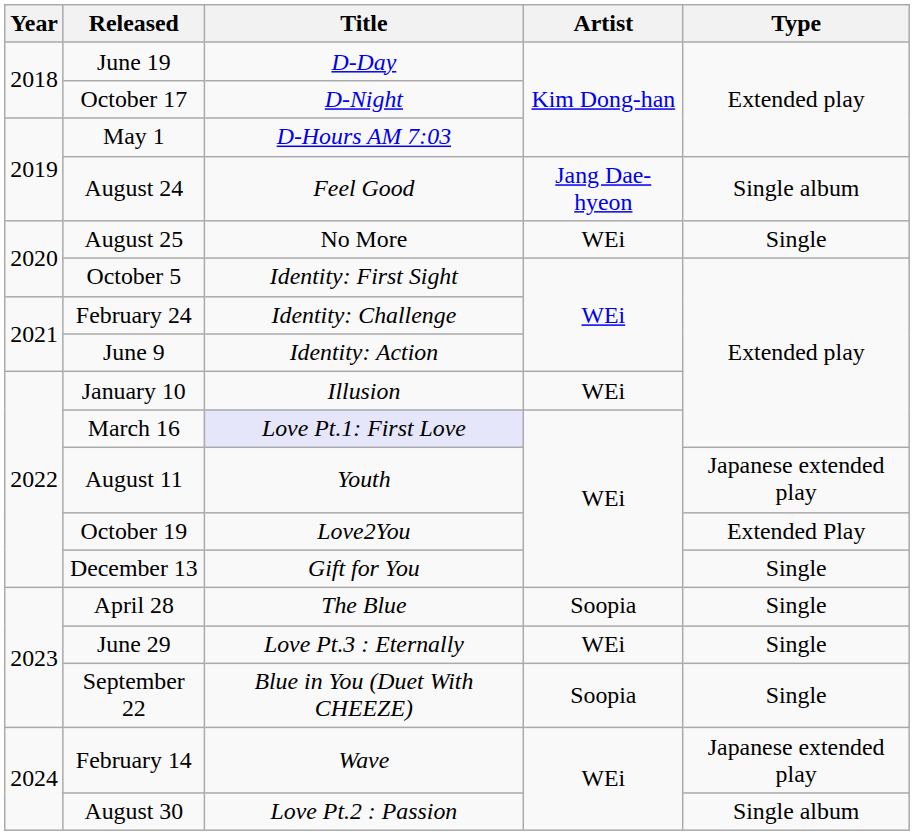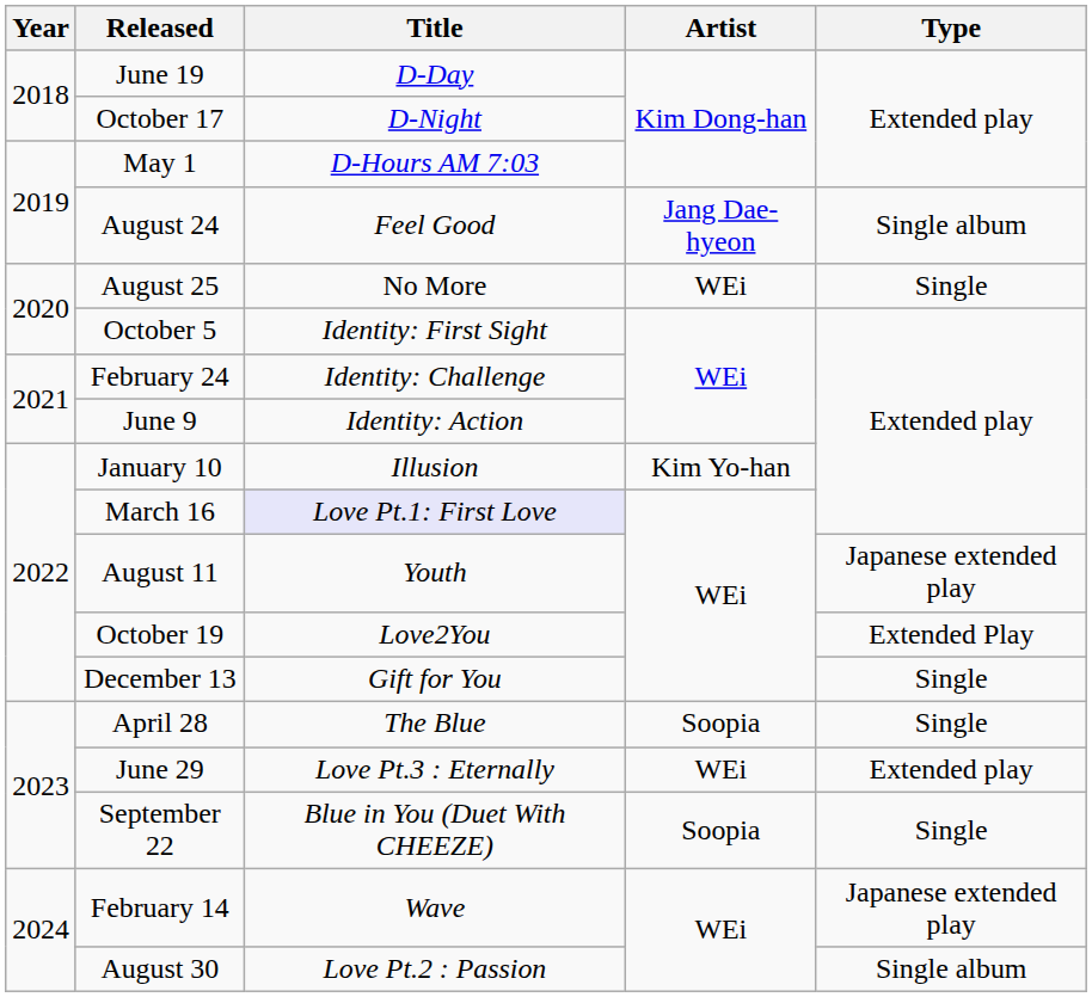 <table class="wikitable plainrowheaders" style="text-align:center;">
 <tr>
 <th>Year</th>
 <th>Released</th>
 <th>Title</th>
 <th>Artist</th>
 <th>Type</th>
 </tr>
 <tr>
 <td rowspan="2">2018</td>
 <td>June 19</td>
 <td><em><a href='#'>D-Day</a></em></td>
 <td rowspan="3"><a href='#'>Kim Dong-han</a></td>
 <td rowspan="3">Extended play</td>
 </tr>
 <tr>
 <td>October 17</td>
 <td><em><a href='#'>D-Night</a></em></td>
 </tr>
 <tr>
 <td rowspan="2">2019</td>
 <td>May 1</td>
 <td><em><a href='#'>D-Hours AM 7:03</a></em></td>
 </tr>
 <tr>
 <td>August 24</td>
 <td><em>Feel Good</em></td>
 <td><a href='#'>Jang Dae-hyeon</a></td>
 <td>Single album</td>
 </tr>
 <tr>
 <td rowspan="2">2020</td>
 <td>August 25</td>
 <td>No More</td>
 <td>WEi</td>
 <td>Single</td>
 </tr>
 <tr>
 <td>October 5</td>
 <td><em>Identity: First Sight</em></td>
 <td rowspan="3"><a href='#'>WEi</a></td>
 <td rowspan="5">Extended play</td>
 </tr>
 <tr>
 <td rowspan="2">2021</td>
 <td>February 24</td>
 <td><em>Identity: Challenge</em></td>
 </tr>
 <tr>
 <td>June 9</td>
 <td><em>Identity: Action</em></td>
 </tr>
 <tr>
 <td rowspan="5">2022</td>
 <td>January 10</td>
 <td><em>Illusion</em></td>
-<td>WEi</td>
+<td>Kim Yo-han</td>
 </tr>
 <tr>
 <td>March 16</td>
 <td style="background: lavender;"><em>Love Pt.1: First Love</em></td>
 <td rowspan="4">WEi</td>
 </tr>
 <tr>
 <td>August 11</td>
 <td><em>Youth</em></td>
 <td>Japanese extended play</td>
 </tr>
 <tr>
 <td>October 19</td>
 <td><em>Love2You</em></td>
 <td>Extended Play</td>
 </tr>
 <tr>
 <td>December 13</td>
 <td><em>Gift for You</em></td>
 <td>Single</td>
 </tr>
 <tr>
 <td rowspan="3">2023</td>
 <td>April 28</td>
 <td><em>The Blue</em></td>
 <td>Soopia</td>
 <td>Single</td>
 </tr>
 <tr>
 <td>June 29</td>
 <td><em>Love Pt.3 : Eternally</em></td>
 <td>WEi</td>
-<td>Single</td>
+<td>Extended play</td>
 </tr>
 <tr>
 <td>September 22</td>
 <td><em>Blue in You (Duet With CHEEZE)</em></td>
 <td>Soopia</td>
 <td>Single</td>
 </tr>
 <tr>
 <td rowspan="2">2024</td>
 <td>February 14</td>
 <td><em>Wave</em></td>
 <td rowspan="2">WEi</td>
 <td>Japanese extended play</td>
 </tr>
 <tr>
 <td>August 30</td>
 <td><em>Love Pt.2 : Passion</em></td>
 <td>Single album</td>
 </tr>
 </table>
